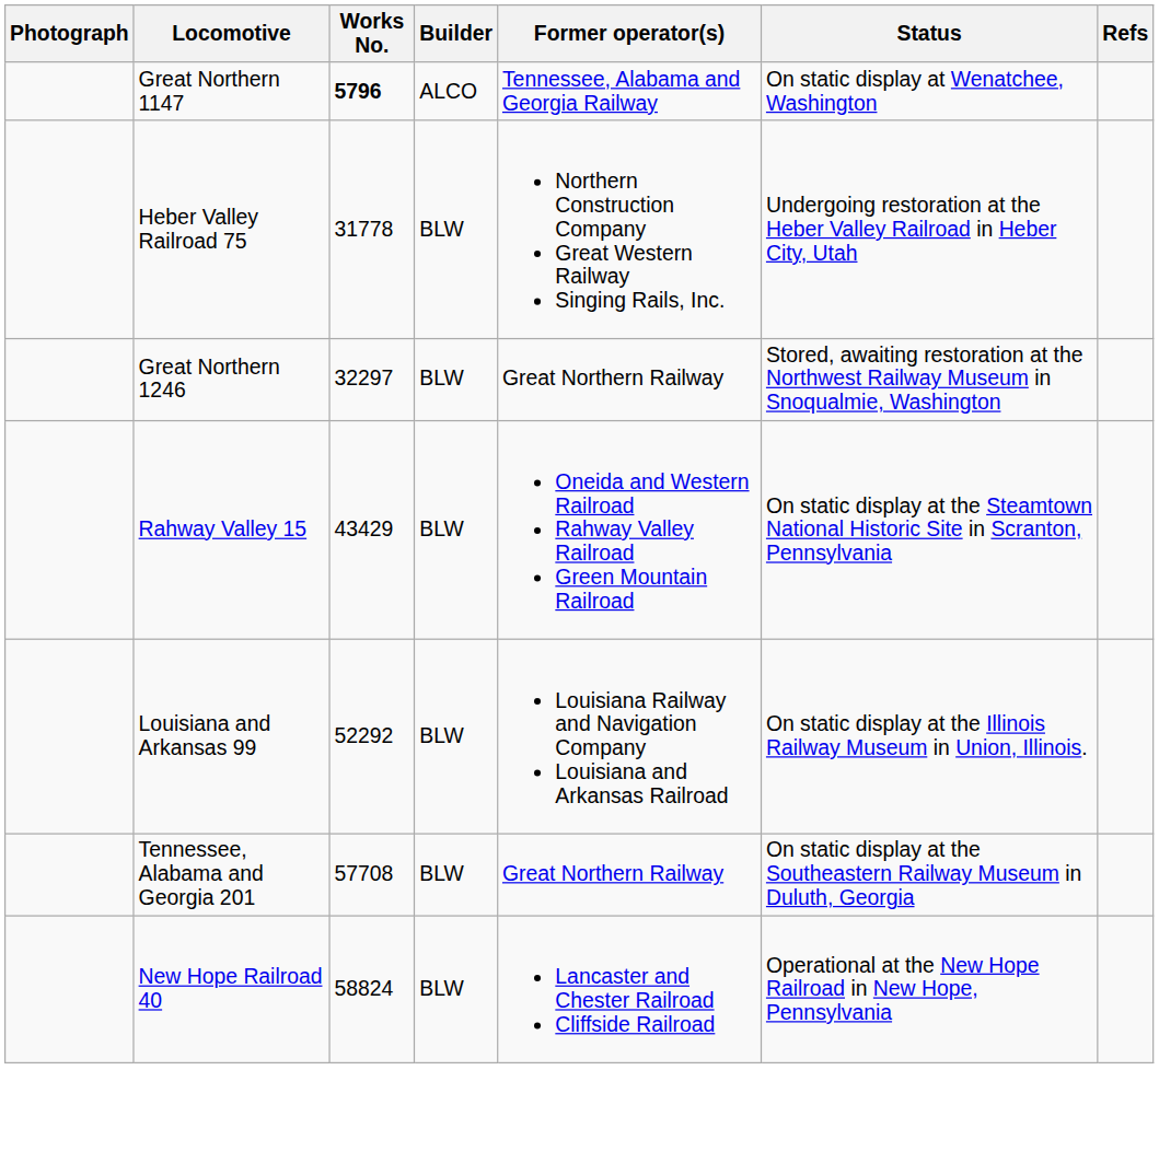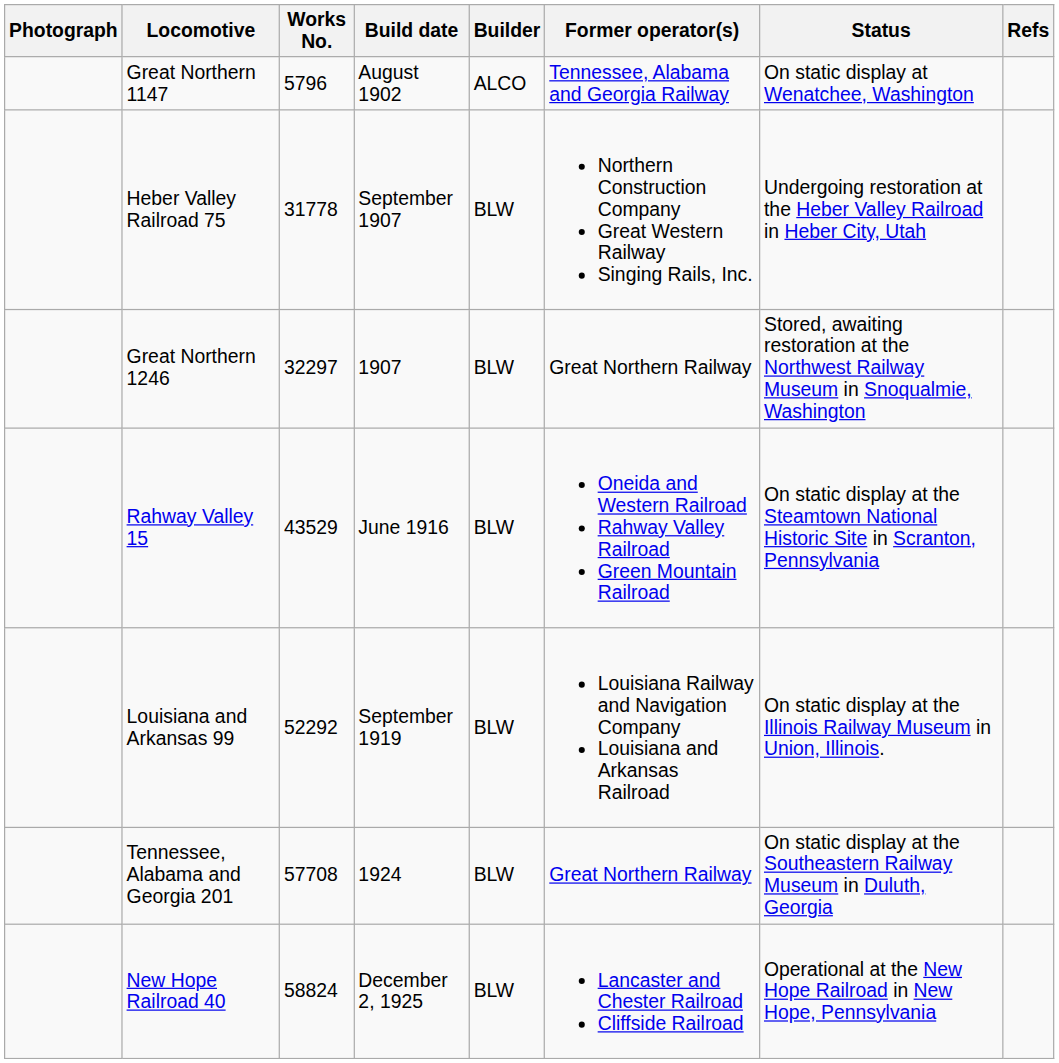 <table class="wikitable">
 <tr>
 <th>Photograph</th>
 <th>Locomotive</th>
 <th>Works No.</th>
+<th>Build date</th>
 <th>Builder</th>
 <th>Former operator(s)</th>
 <th>Status</th>
 <th>Refs</th>
 </tr>
 <tr>
 <td></td>
 <td>Great Northern 1147</td>
-<td><strong>5796</strong></td>
+<td>5796</td>
+<td>August 1902</td>
 <td>ALCO</td>
 <td><a href='#'>Tennessee, Alabama and Georgia Railway</a></td>
 <td>On static display at <a href='#'>Wenatchee, Washington</a></td>
 <td></td>
 </tr>
 <tr>
 <td></td>
 <td>Heber Valley Railroad 75</td>
 <td>31778</td>
+<td>September 1907</td>
 <td>BLW</td>
 <td><br><ul><li>Northern Construction Company</li><li>Great Western Railway</li><li>Singing Rails, Inc.</li></ul></td>
 <td>Undergoing restoration at the <a href='#'>Heber Valley Railroad</a> in <a href='#'>Heber City, Utah</a></td>
 <td></td>
 </tr>
 <tr>
 <td></td>
 <td>Great Northern 1246</td>
 <td>32297</td>
+<td>1907</td>
 <td>BLW</td>
 <td>Great Northern Railway</td>
 <td>Stored, awaiting restoration at the <a href='#'>Northwest Railway Museum</a> in <a href='#'>Snoqualmie, Washington</a></td>
 <td></td>
 </tr>
 <tr>
 <td></td>
 <td><a href='#'>Rahway Valley 15</a></td>
-<td>43429</td>
+<td>43529</td>
+<td>June 1916</td>
 <td>BLW</td>
 <td><br><ul><li><a href='#'>Oneida and Western Railroad</a></li><li><a href='#'>Rahway Valley Railroad</a></li><li><a href='#'>Green Mountain Railroad</a></li></ul></td>
 <td>On static display at the <a href='#'>Steamtown National Historic Site</a> in <a href='#'>Scranton, Pennsylvania</a></td>
 <td></td>
 </tr>
 <tr>
 <td></td>
 <td>Louisiana and Arkansas 99</td>
 <td>52292</td>
+<td>September 1919</td>
 <td>BLW</td>
 <td><br><ul><li>Louisiana Railway and Navigation Company</li><li>Louisiana and Arkansas Railroad</li></ul></td>
 <td>On static display at the <a href='#'>Illinois Railway Museum</a> in <a href='#'>Union, Illinois</a>.</td>
 <td></td>
 </tr>
 <tr>
 <td></td>
 <td>Tennessee, Alabama and Georgia 201</td>
 <td>57708</td>
+<td>1924</td>
 <td>BLW</td>
 <td><a href='#'>Great Northern Railway</a></td>
 <td>On static display at the <a href='#'>Southeastern Railway Museum</a> in <a href='#'>Duluth, Georgia</a></td>
 <td></td>
 </tr>
 <tr>
 <td></td>
 <td><a href='#'>New Hope Railroad 40</a></td>
 <td>58824</td>
+<td>December 2, 1925</td>
 <td>BLW</td>
 <td><br><ul><li><a href='#'>Lancaster and Chester Railroad</a></li><li><a href='#'>Cliffside Railroad</a></li></ul></td>
 <td>Operational at the <a href='#'>New Hope Railroad</a> in <a href='#'>New Hope, Pennsylvania</a></td>
 <td></td>
 </tr>
 </table>
